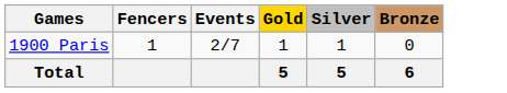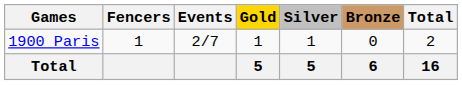 <table class="wikitable sortable" style="text-align:center">
 <tr>
 <th>Games</th>
 <th>Fencers</th>
 <th>Events</th>
 <th style="background-color:gold;">Gold</th>
 <th style="background-color:silver;">Silver</th>
 <th style="background-color:#c96;">Bronze</th>
+<th>Total</th>
 </tr>
 <tr>
 <td align=left><a href='#'>1900 Paris</a></td>
 <td>1</td>
 <td>2/7</td>
 <td>1</td>
 <td>1</td>
 <td>0</td>
+<td>2</td>
 </tr>
 <tr>
 <th>Total</th>
 <th></th>
 <th></th>
 <th>5</th>
 <th>5</th>
 <th>6</th>
+<th>16</th>
 </tr>
 </table>
